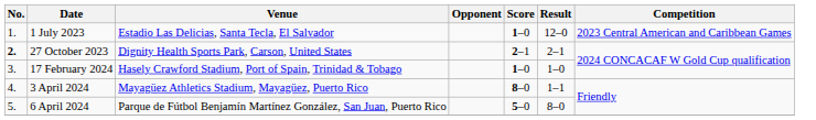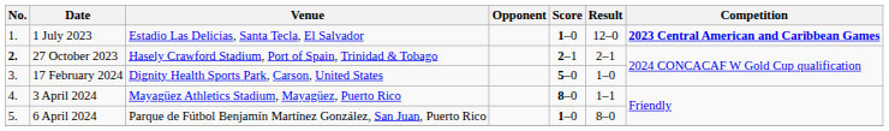 <table class="wikitable">
 <tr>
 <th>No.</th>
 <th>Date</th>
 <th>Venue</th>
 <th>Opponent</th>
 <th>Score</th>
 <th>Result</th>
 <th>Competition</th>
 </tr>
 <tr>
 <td>1.</td>
 <td>1 July 2023</td>
 <td><a href='#'>Estadio Las Delicias</a>, <a href='#'>Santa Tecla</a>, <a href='#'>El Salvador</a></td>
 <td></td>
 <td align=center><strong>1</strong>–0</td>
 <td align=center>12–0</td>
-<td><a href='#'>2023 Central American and Caribbean Games</a></td>
+<td><strong><a href='#'>2023 Central American and Caribbean Games</a></strong></td>
 </tr>
 <tr>
 <td><strong>2.</strong></td>
 <td>27 October 2023</td>
-<td><a href='#'>Dignity Health Sports Park</a>, <a href='#'>Carson</a>, <a href='#'>United States</a></td>
+<td><a href='#'>Hasely Crawford Stadium</a>, <a href='#'>Port of Spain</a>, <a href='#'>Trinidad & Tobago</a></td>
 <td></td>
 <td align=center><strong>2</strong>–1</td>
 <td align=center>2–1</td>
 <td rowspan=2><a href='#'>2024 CONCACAF W Gold Cup qualification</a></td>
 </tr>
 <tr>
 <td>3.</td>
 <td>17 February 2024</td>
-<td><a href='#'>Hasely Crawford Stadium</a>, <a href='#'>Port of Spain</a>, <a href='#'>Trinidad & Tobago</a></td>
+<td><a href='#'>Dignity Health Sports Park</a>, <a href='#'>Carson</a>, <a href='#'>United States</a></td>
 <td></td>
-<td align=center><strong>1</strong>–0</td>
+<td align=center><strong>5</strong>–0</td>
 <td align=center>1–0</td>
 </tr>
 <tr>
 <td>4.</td>
 <td>3 April 2024</td>
 <td><a href='#'>Mayagüez Athletics Stadium</a>, <a href='#'>Mayagüez</a>, <a href='#'>Puerto Rico</a></td>
 <td></td>
 <td align=center><strong>8</strong>–0</td>
 <td align=center>1–1</td>
 <td rowspan=2><a href='#'>Friendly</a></td>
 </tr>
 <tr>
 <td>5.</td>
 <td>6 April 2024</td>
 <td>Parque de Fútbol Benjamín Martínez González, <a href='#'>San Juan</a>, Puerto Rico</td>
 <td></td>
-<td align=center><strong>5</strong>–0</td>
+<td align=center><strong>1</strong>–0</td>
 <td align=center>8–0</td>
 </tr>
 <tr>
 </tr>
 </table>
